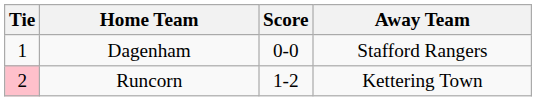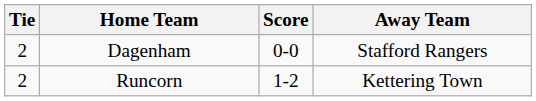 <table class="wikitable" style="text-align:center;">
 <tr>
 <th width=20>Tie</th>
 <th width=175>Home Team</th>
 <th width=20>Score</th>
 <th width=175>Away Team</th>
 </tr>
 <tr>
-<td>1</td>
+<td>2</td>
 <td>Dagenham</td>
 <td>0-0</td>
 <td>Stafford Rangers</td>
 </tr>
 <tr>
-<td style="background: pink;">2</td>
+<td>2</td>
 <td>Runcorn</td>
 <td>1-2</td>
 <td>Kettering Town</td>
 </tr>
 </table>
